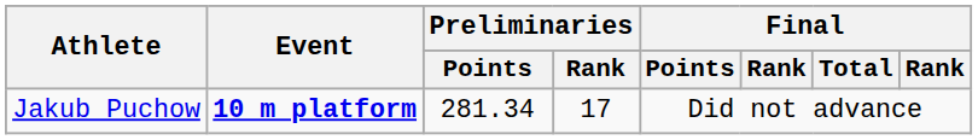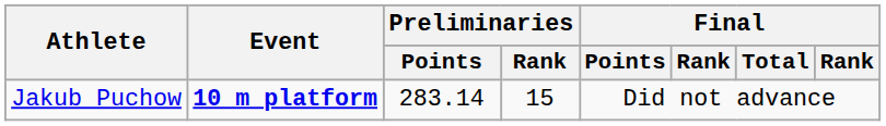 <table class="wikitable" style="font-size:90%">
 <tr>
 <th rowspan="2">Athlete</th>
 <th rowspan="2">Event</th>
 <th colspan=2>Preliminaries</th>
 <th colspan=4>Final</th>
 </tr>
 <tr style="font-size:95%">
 <th>Points</th>
 <th>Rank</th>
 <th>Points</th>
 <th>Rank</th>
 <th>Total</th>
 <th>Rank</th>
 </tr>
 <tr align=center>
 <td><a href='#'>Jakub Puchow</a></td>
 <td><strong><a href='#'>10 m platform</a></strong></td>
-<td style="text-align:center;">281.34</td>
-<td style="text-align:center;">17</td>
+<td style="text-align:center;">283.14</td>
+<td style="text-align:center;">15</td>
 <td style="text-align:center;" colspan="4">Did not advance</td>
 </tr>
 </table>
